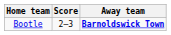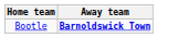 <table class="wikitable" style="text-align: center">
 <tr>
 <th>Home team</th>
-<th>Score</th>
 <th>Away team</th>
 </tr>
 <tr>
 <td><a href='#'>Bootle</a></td>
-<td>2–3</td>
 <td><strong><a href='#'>Barnoldswick Town</a></strong></td>
 </tr>
 </table>
